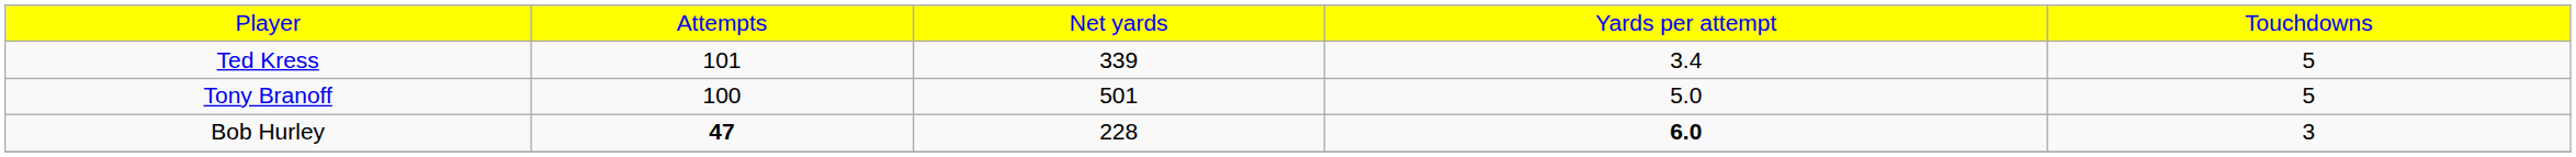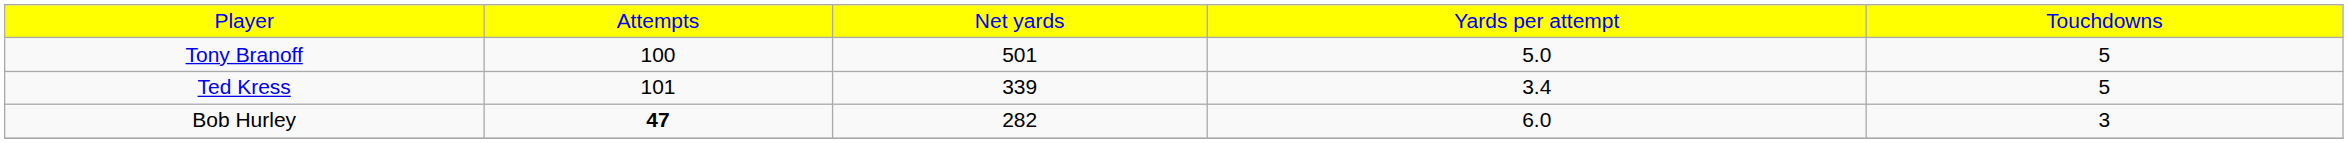 <table class="wikitable" width="90%">
 <tr align="center" style="background:yellow;color:blue;">
 <td>Player</td>
 <td>Attempts</td>
 <td>Net yards</td>
 <td>Yards per attempt</td>
 <td>Touchdowns</td>
 </tr>
 <tr align="center" bgcolor="">
+<td><a href='#'>Tony Branoff</a></td>
+<td>100</td>
+<td>501</td>
+<td>5.0</td>
+<td>5</td>
+</tr>
+<tr align="center" bgcolor="">
 <td><a href='#'>Ted Kress</a></td>
 <td>101</td>
 <td>339</td>
 <td>3.4</td>
 <td>5</td>
 </tr>
 <tr align="center" bgcolor="">
-<td><a href='#'>Tony Branoff</a></td>
-<td>100</td>
-<td>501</td>
-<td>5.0</td>
-<td>5</td>
-</tr>
-<tr align="center" bgcolor="">
 <td>Bob Hurley</td>
 <td><strong>47</strong></td>
-<td>228</td>
-<td><strong>6.0</strong></td>
+<td>282</td>
+<td>6.0</td>
 <td>3</td>
 </tr>
 <tr>
 </tr>
 </table>
